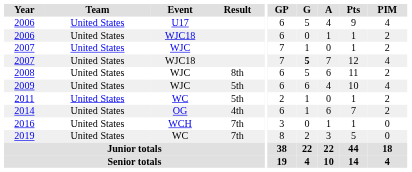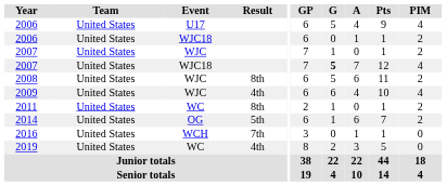 <table border="0" cellpadding="1" cellspacing="0" ID="Table3" style="text-align:center; width:40em">
 <tr style="text-align:center; background:#e0e0e0;">
 <th>Year</th>
 <th>Team</th>
 <th>Event</th>
 <th>Result</th>
 <th rowspan="99" style="background:#fff;"></th>
 <th>GP</th>
 <th>G</th>
 <th>A</th>
 <th>Pts</th>
 <th>PIM</th>
 </tr>
 <tr>
 <td><a href='#'>2006</a></td>
 <td><a href='#'>United States</a></td>
 <td><a href='#'>U17</a></td>
 <td></td>
 <td>6</td>
 <td>5</td>
 <td>4</td>
 <td>9</td>
 <td>4</td>
 </tr>
 <tr style="background:#f0f0f0;">
 <td><a href='#'>2006</a></td>
 <td>United States</td>
 <td><a href='#'>WJC18</a></td>
 <td></td>
 <td>6</td>
 <td>0</td>
 <td>1</td>
 <td>1</td>
 <td>2</td>
 </tr>
 <tr>
 <td><a href='#'>2007</a></td>
 <td><a href='#'>United States</a></td>
 <td><a href='#'>WJC</a></td>
 <td></td>
 <td>7</td>
 <td>1</td>
 <td>0</td>
 <td>1</td>
 <td>2</td>
 </tr>
 <tr style="background:#f0f0f0;">
 <td><a href='#'>2007</a></td>
 <td>United States</td>
 <td>WJC18</td>
 <td></td>
 <td>7</td>
 <td><strong>5</strong></td>
 <td>7</td>
 <td>12</td>
 <td>4</td>
 </tr>
 <tr>
 <td><a href='#'>2008</a></td>
 <td>United States</td>
 <td>WJC</td>
 <td>8th</td>
 <td>6</td>
 <td>5</td>
 <td>6</td>
 <td>11</td>
 <td>2</td>
 </tr>
 <tr style="background:#f0f0f0;">
 <td><a href='#'>2009</a></td>
 <td>United States</td>
 <td>WJC</td>
-<td>5th</td>
+<td>4th</td>
 <td>6</td>
 <td>6</td>
 <td>4</td>
 <td>10</td>
 <td>4</td>
 </tr>
 <tr>
 <td><a href='#'>2011</a></td>
 <td><a href='#'>United States</a></td>
 <td><a href='#'>WC</a></td>
-<td>5th</td>
+<td>8th</td>
 <td>2</td>
 <td>1</td>
 <td>0</td>
 <td>1</td>
 <td>2</td>
 </tr>
 <tr style="background:#f0f0f0;">
 <td><a href='#'>2014</a></td>
 <td>United States</td>
 <td><a href='#'>OG</a></td>
-<td>4th</td>
+<td>5th</td>
 <td>6</td>
 <td>1</td>
 <td>6</td>
 <td>7</td>
 <td>2</td>
 </tr>
 <tr>
 <td><a href='#'>2016</a></td>
 <td>United States</td>
 <td><a href='#'>WCH</a></td>
 <td>7th</td>
 <td>3</td>
 <td>0</td>
 <td>1</td>
 <td>1</td>
 <td>0</td>
 </tr>
 <tr style="background:#f0f0f0;">
 <td><a href='#'>2019</a></td>
 <td>United States</td>
 <td>WC</td>
-<td>7th</td>
+<td>4th</td>
 <td>8</td>
 <td>2</td>
 <td>3</td>
 <td>5</td>
 <td>0</td>
 </tr>
 <tr style="background:#e0e0e0;">
 <th colspan=4>Junior totals</th>
 <th>38</th>
 <th>22</th>
 <th>22</th>
 <th>44</th>
 <th>18</th>
 </tr>
 <tr style="background:#e0e0e0;">
 <th colspan=4>Senior totals</th>
 <th>19</th>
 <th>4</th>
 <th>10</th>
 <th>14</th>
 <th>4</th>
 </tr>
 </table>
